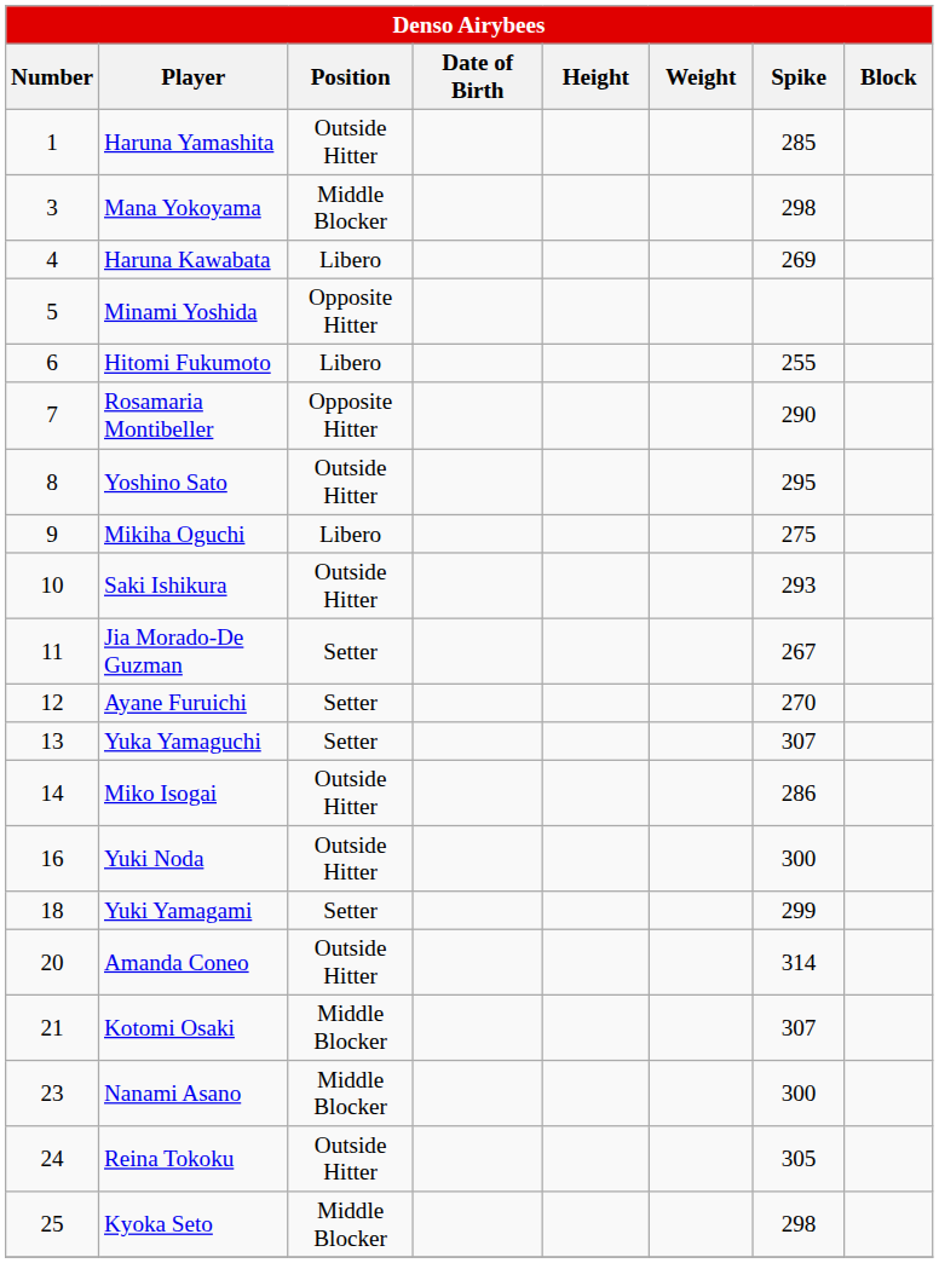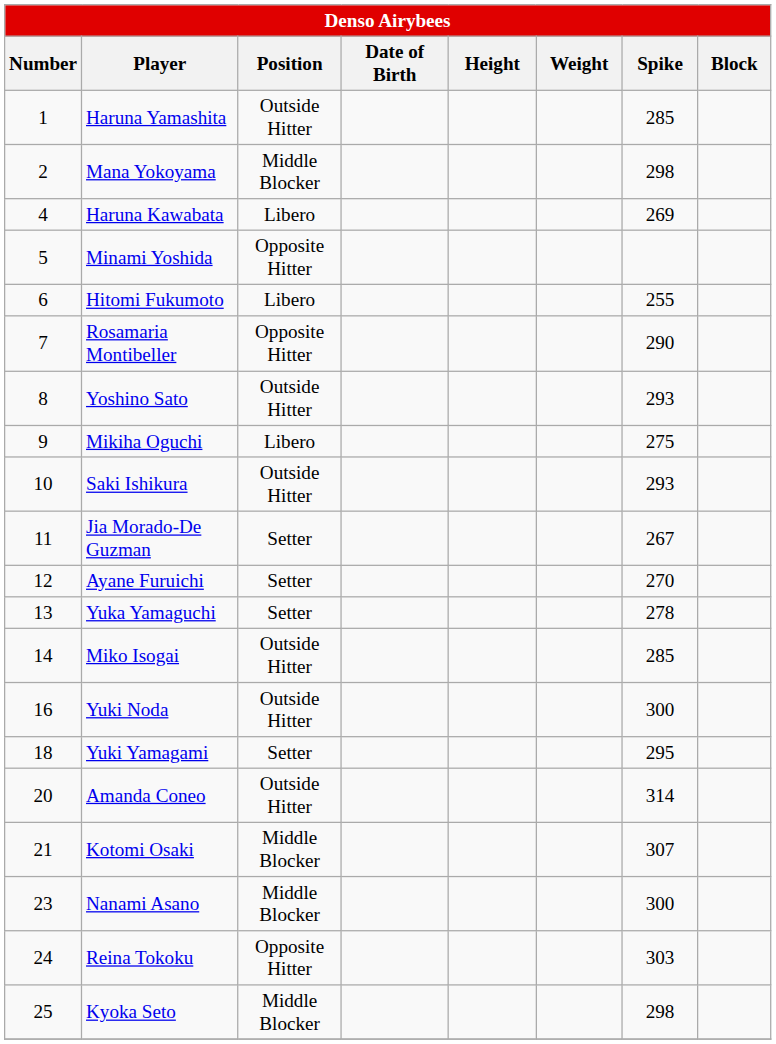 <table class="wikitable sortable" style="font-size:95%; text-align:left;">
 <tr>
 <th colspan="8" style= "background:#E00000; color:#FFFFFF; text-align: center"><strong>Denso Airybees</strong></th>
 </tr>
 <tr style="background:#FFFFFF;">
 <th style= "align=center; width:1em;">Number</th>
 <th style= "align=center;width:17em;">Player</th>
 <th style= "align=center; width:9em;">Position</th>
 <th style= "align=center; width:14em;">Date of Birth</th>
 <th style= "align=center; width:8em;">Height</th>
 <th style= "align=center; width:7em;">Weight</th>
 <th style= "align=center; width:7em;">Spike</th>
 <th style= "align=center; width:6em;">Block</th>
 </tr>
 <tr>
 <td align=center>1</td>
 <td align=left> <a href='#'>Haruna Yamashita</a></td>
 <td align=center>Outside Hitter</td>
 <td align=right></td>
 <td align=center></td>
 <td align=center></td>
 <td align=center>285</td>
 </tr>
 <tr>
-<td align=center>3</td>
+<td align=center>2</td>
 <td align=left> <a href='#'>Mana Yokoyama</a></td>
 <td align=center>Middle Blocker</td>
 <td align=right></td>
 <td align=center></td>
 <td align=center></td>
 <td align=center>298</td>
 <td align=center></td>
 </tr>
 <tr>
 <td align=center>4</td>
 <td align=left> <a href='#'>Haruna Kawabata</a></td>
 <td align=center>Libero</td>
 <td align=right></td>
 <td align=center></td>
 <td align=center></td>
 <td align=center>269</td>
 <td align=center></td>
 </tr>
 <tr>
 <td align=center>5</td>
 <td align=left> <a href='#'>Minami Yoshida</a></td>
 <td align=center>Opposite Hitter</td>
 <td align=right></td>
 <td align=center></td>
 <td align=center></td>
 <td align=center></td>
 <td align=center></td>
 </tr>
 <tr>
 <td align=center>6</td>
 <td align=left> <a href='#'>Hitomi Fukumoto</a></td>
 <td align=center>Libero</td>
 <td align=right></td>
 <td align=center></td>
 <td align=center></td>
 <td align=center>255</td>
 <td align=center></td>
 </tr>
 <tr>
 <td align=center>7</td>
 <td align=left> <a href='#'>Rosamaria Montibeller</a></td>
 <td align=center>Opposite Hitter</td>
 <td align=right></td>
 <td align=center></td>
 <td align=center></td>
 <td align=center>290</td>
 <td align=center></td>
 </tr>
 <tr>
 <td align=center>8</td>
 <td align=left> <a href='#'>Yoshino Sato</a></td>
 <td align=center>Outside Hitter</td>
 <td align=right></td>
 <td align=center></td>
 <td align=center></td>
-<td align=center>295</td>
+<td align=center>293</td>
 <td align=center></td>
 </tr>
 <tr>
 <td align=center>9</td>
 <td align=left> <a href='#'>Mikiha Oguchi</a></td>
 <td align=center>Libero</td>
 <td align=right></td>
 <td align=center></td>
 <td align=center></td>
 <td align=center>275</td>
 <td align=center></td>
 </tr>
 <tr>
 <td align=center>10</td>
 <td align=left> <a href='#'>Saki Ishikura</a></td>
 <td align=center>Outside Hitter</td>
 <td align=right></td>
 <td align=center></td>
 <td align=center></td>
 <td align=center>293</td>
 <td align=center></td>
 </tr>
 <tr>
 <td align=center>11</td>
 <td align=left> <a href='#'>Jia Morado-De Guzman</a></td>
 <td align=center>Setter</td>
 <td align=right></td>
 <td align=center></td>
 <td align=center></td>
 <td align=center>267</td>
 <td align=center></td>
 </tr>
 <tr>
 <td align=center>12</td>
 <td align=left> <a href='#'>Ayane Furuichi</a></td>
 <td align=center>Setter</td>
 <td align=right></td>
 <td align=center></td>
 <td align=center></td>
 <td align=center>270</td>
 <td align=center></td>
 </tr>
 <tr>
 <td align=center>13</td>
 <td align=left> <a href='#'>Yuka Yamaguchi</a></td>
 <td align=center>Setter</td>
 <td align=right></td>
 <td align=center></td>
 <td align=center></td>
-<td align=center>307</td>
+<td align=center>278</td>
 <td align=center></td>
 </tr>
 <tr>
 <td align=center>14</td>
 <td align=left> <a href='#'>Miko Isogai</a></td>
 <td align=center>Outside Hitter</td>
 <td align=right></td>
 <td align=center></td>
 <td align=center></td>
-<td align=center>286</td>
+<td align=center>285</td>
 <td align=center></td>
 </tr>
 <tr>
 <td align=center>16</td>
 <td align=left> <a href='#'>Yuki Noda</a></td>
 <td align=center>Outside Hitter</td>
 <td align=right></td>
 <td align=center></td>
 <td align=center></td>
 <td align=center>300</td>
 <td align=center></td>
 </tr>
 <tr>
 <td align=center>18</td>
 <td align=left> <a href='#'>Yuki Yamagami</a></td>
 <td align=center>Setter</td>
 <td align=right></td>
 <td align=center></td>
 <td align=center></td>
-<td align=center>299</td>
+<td align=center>295</td>
 <td align=center></td>
 </tr>
 <tr>
 <td align=center>20</td>
 <td align=left> <a href='#'>Amanda Coneo</a></td>
 <td align=center>Outside Hitter</td>
 <td align=right></td>
 <td align=center></td>
 <td align=center></td>
 <td align=center>314</td>
 <td align=center></td>
 </tr>
 <tr>
 <td align=center>21</td>
 <td align=left> <a href='#'>Kotomi Osaki</a></td>
 <td align=center>Middle Blocker</td>
 <td align=right></td>
 <td align=center></td>
 <td align=center></td>
 <td align=center>307</td>
 <td align=center></td>
 </tr>
 <tr>
 <td align=center>23</td>
 <td align=left> <a href='#'>Nanami Asano</a></td>
 <td align=center>Middle Blocker</td>
 <td align=right></td>
 <td align=center></td>
 <td align=center></td>
 <td align=center>300</td>
 <td align=center></td>
 </tr>
 <tr>
 <td align=center>24</td>
 <td align=left> <a href='#'>Reina Tokoku</a></td>
-<td align=center>Outside Hitter</td>
+<td align=center>Opposite Hitter</td>
 <td align=right></td>
 <td align=center></td>
 <td align=center></td>
-<td align=center>305</td>
+<td align=center>303</td>
 <td align=center></td>
 </tr>
 <tr>
 <td align=center>25</td>
 <td align=left> <a href='#'>Kyoka Seto</a></td>
 <td align=center>Middle Blocker</td>
 <td align=right></td>
 <td align=center></td>
 <td align=center></td>
 <td align=center>298</td>
 <td align=center></td>
 </tr>
 <tr>
 </tr>
 </table>
